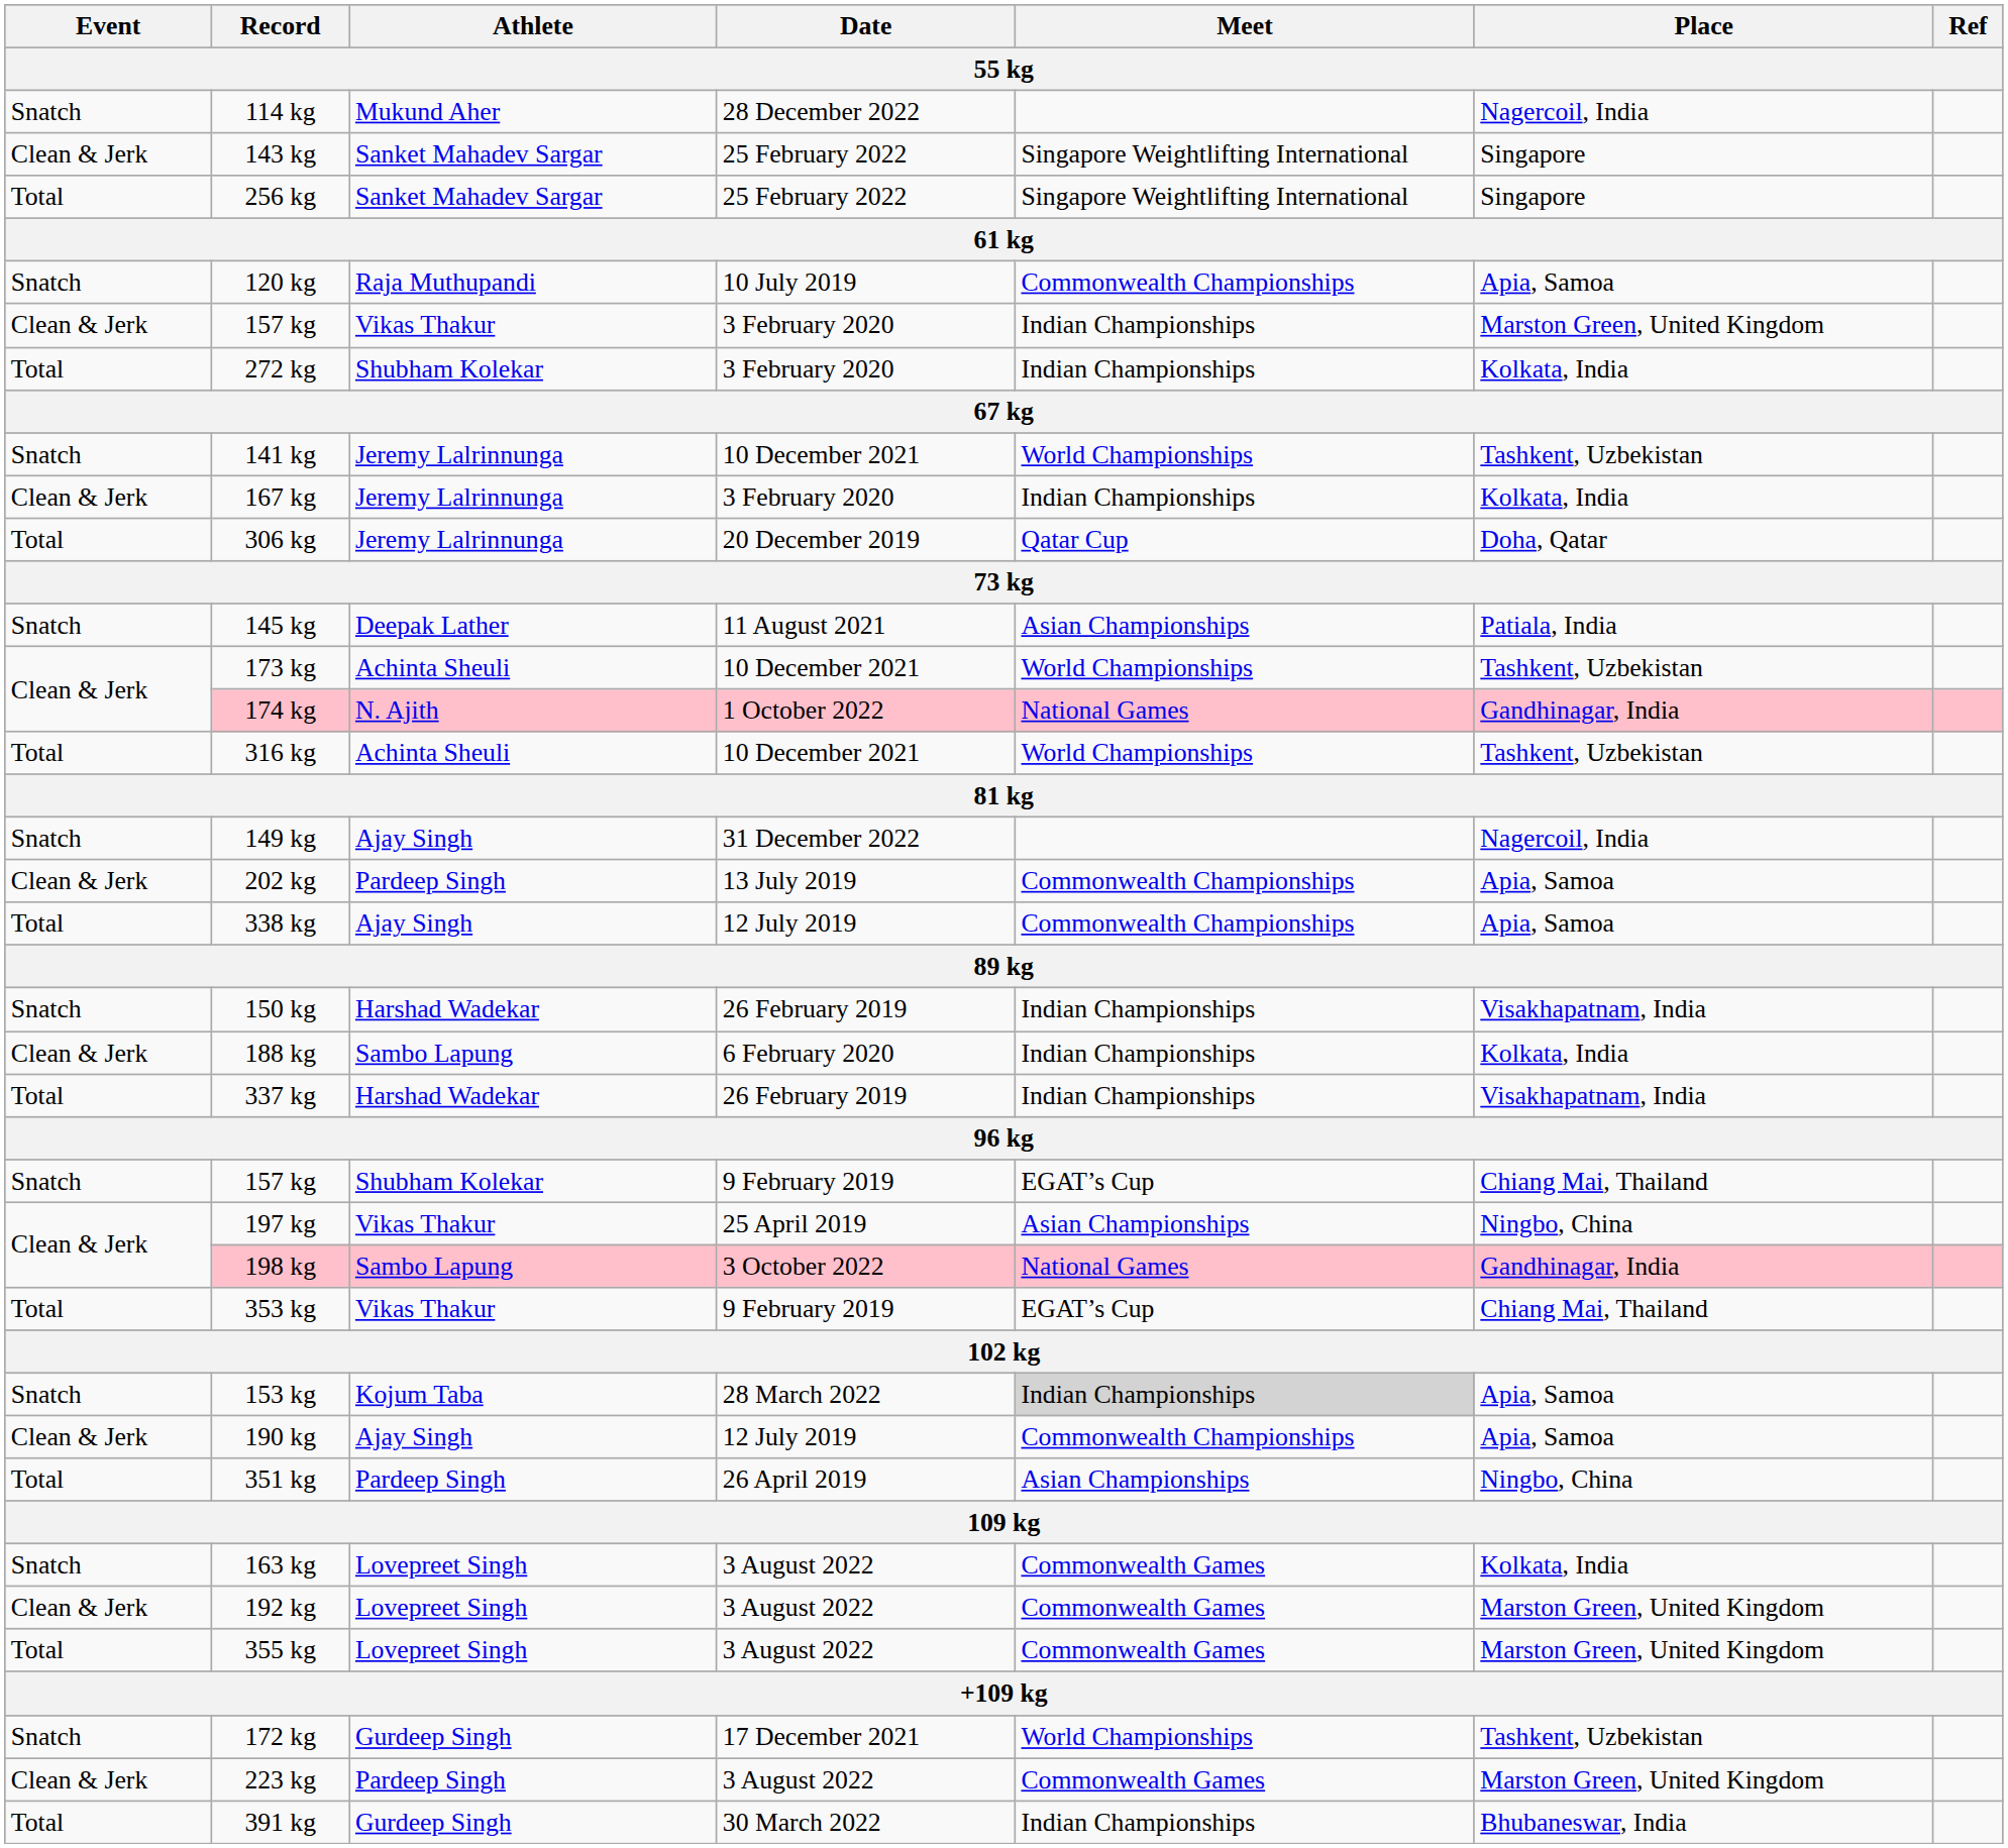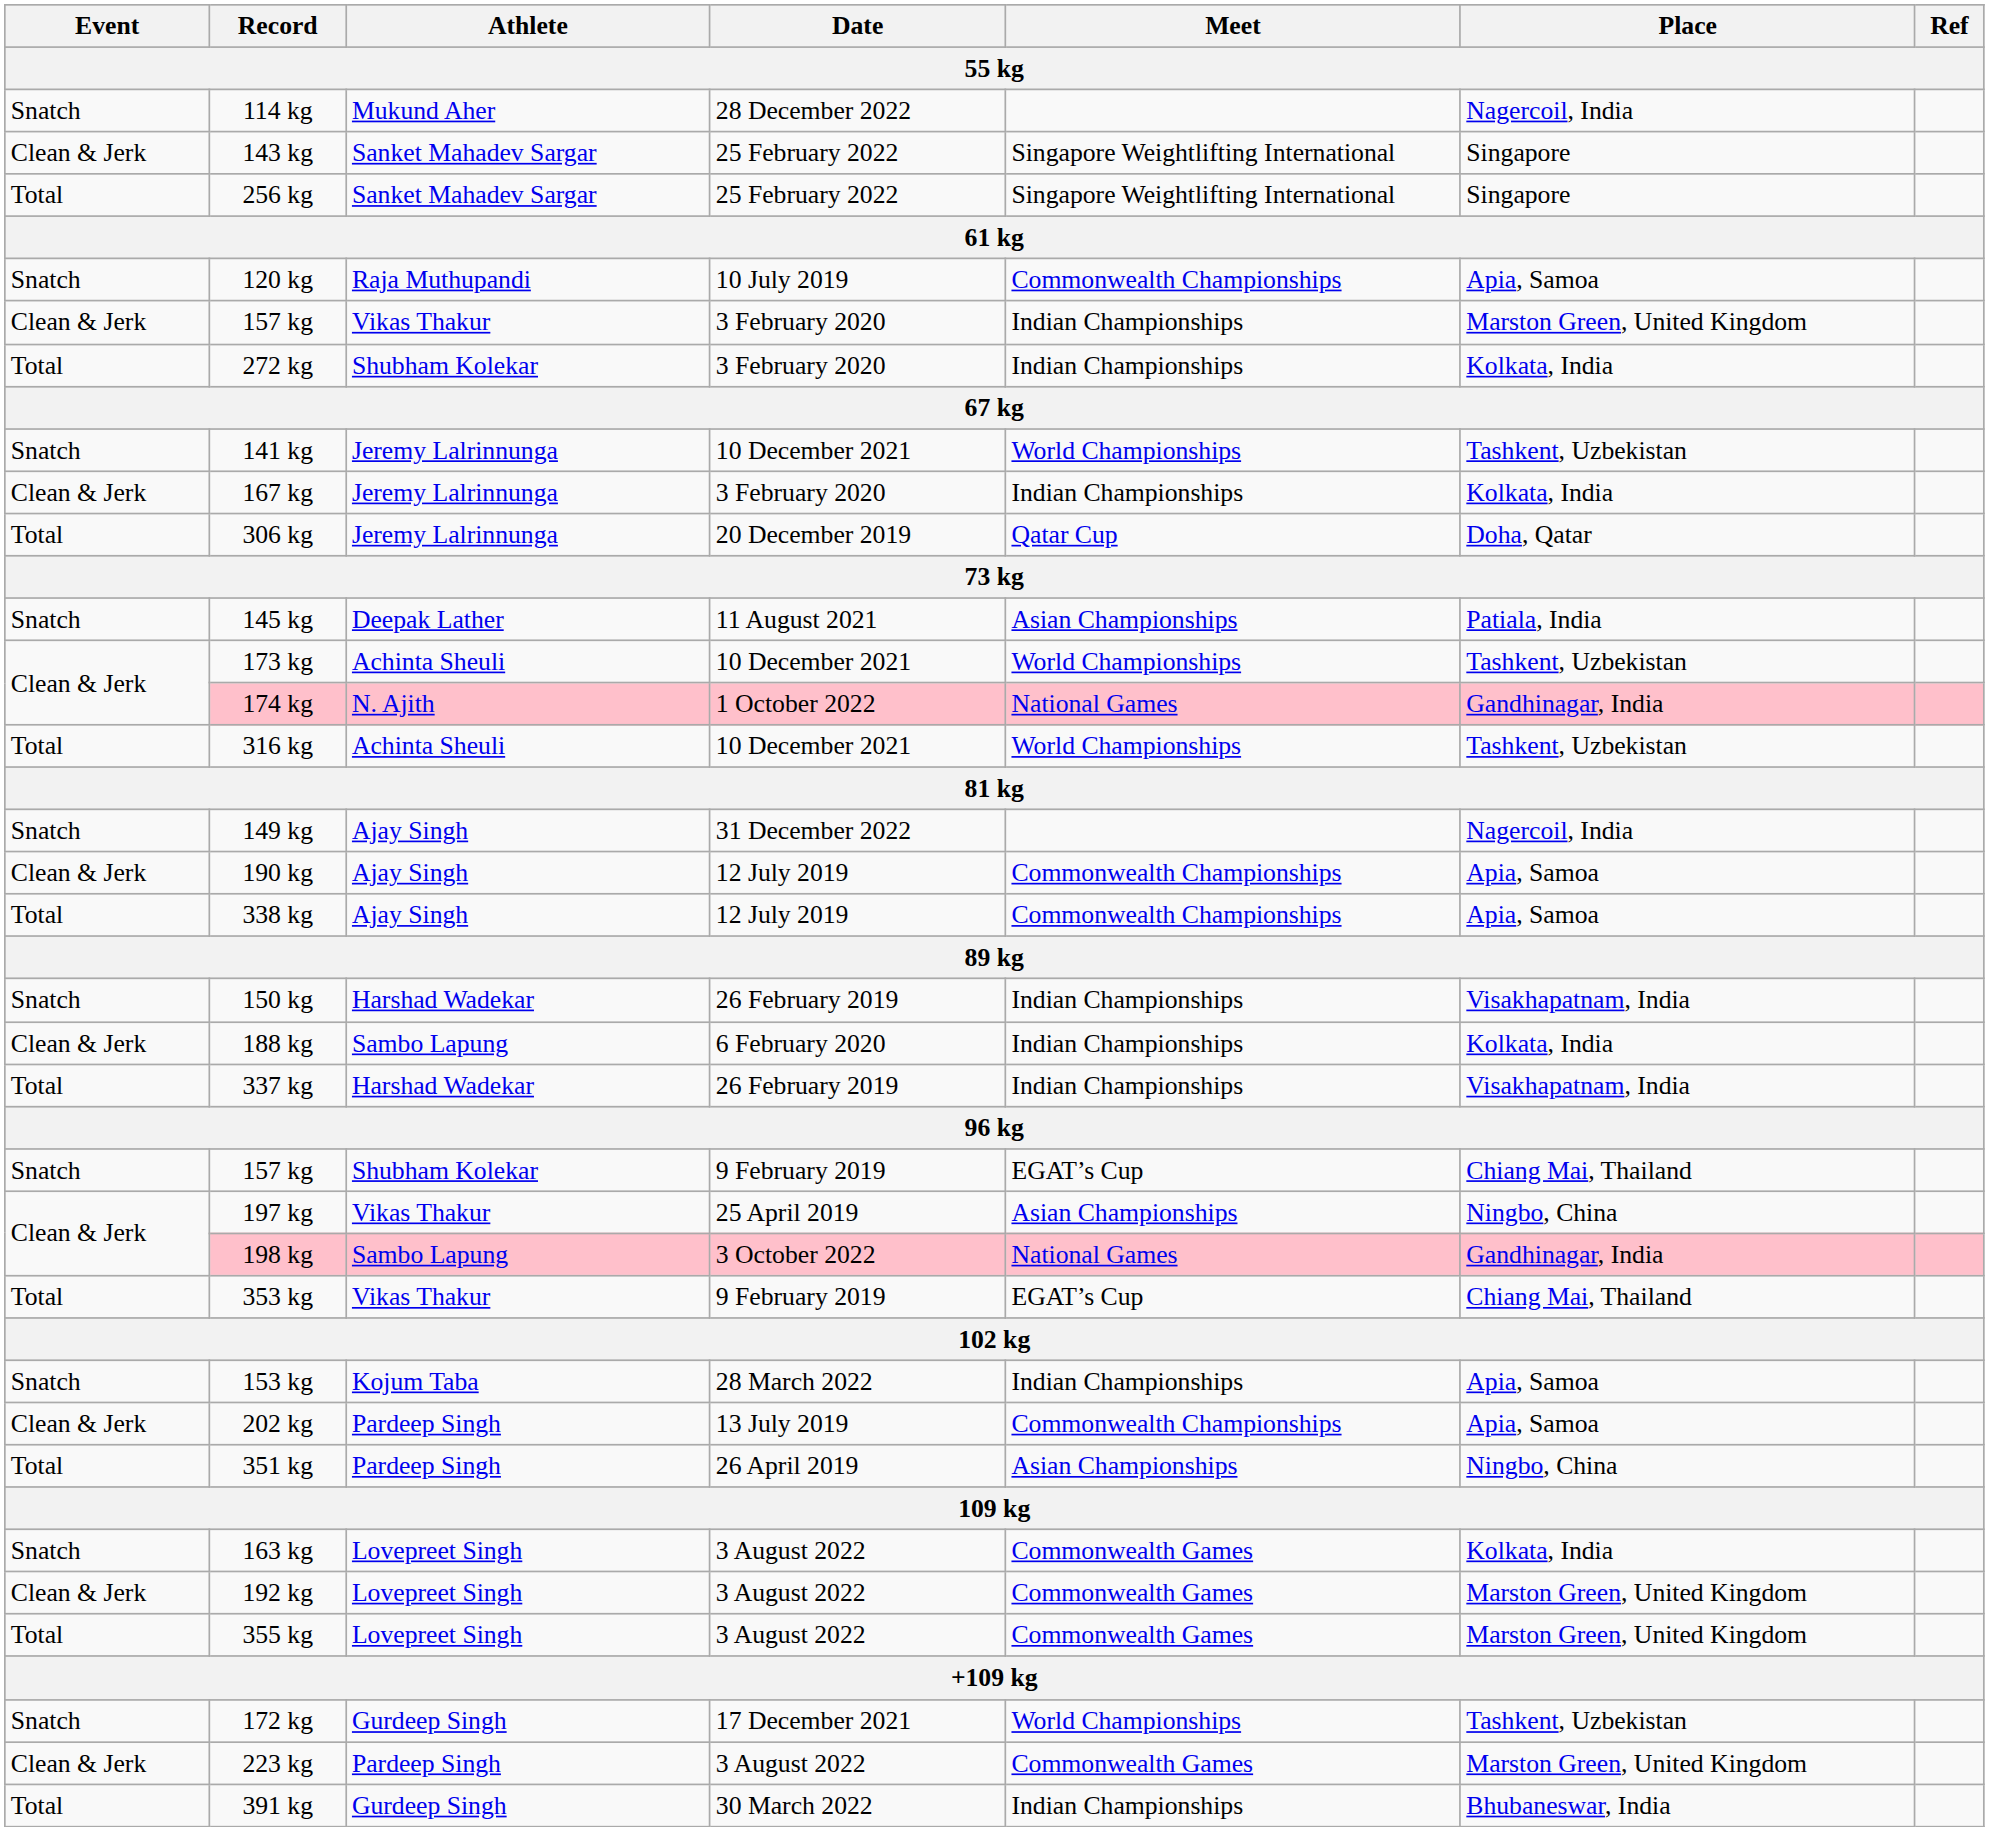 <table class="wikitable" style="font-size:95%;">
 <tr>
 <th width=9%>Event</th>
 <th width=6%>Record</th>
 <th width=16%>Athlete</th>
 <th width=13%>Date</th>
 <th width=20%>Meet</th>
 <th width=20%>Place</th>
 <th width=3%>Ref</th>
 </tr>
 <tr bgcolor="#DDDDDD">
 <th colspan="7">55 kg</th>
 </tr>
 <tr>
 <td>Snatch</td>
 <td align="center">114 kg</td>
 <td><a href='#'>Mukund Aher</a></td>
 <td>28 December 2022</td>
 <td></td>
 <td><a href='#'>Nagercoil</a>, India</td>
 <td></td>
 </tr>
 <tr>
 <td>Clean & Jerk</td>
 <td align="center">143 kg</td>
 <td><a href='#'>Sanket Mahadev Sargar</a></td>
 <td>25 February 2022</td>
 <td>Singapore Weightlifting International</td>
 <td>Singapore</td>
 <td></td>
 </tr>
 <tr>
 <td>Total</td>
 <td align="center">256 kg</td>
 <td><a href='#'>Sanket Mahadev Sargar</a></td>
 <td>25 February 2022</td>
 <td>Singapore Weightlifting International</td>
 <td>Singapore</td>
 <td></td>
 </tr>
 <tr bgcolor="#DDDDDD">
 <th colspan="7">61 kg</th>
 </tr>
 <tr>
 <td>Snatch</td>
 <td align="center">120 kg</td>
 <td><a href='#'>Raja Muthupandi</a></td>
 <td>10 July 2019</td>
 <td><a href='#'>Commonwealth Championships</a></td>
 <td><a href='#'>Apia</a>, Samoa</td>
 <td></td>
 </tr>
 <tr>
 <td>Clean & Jerk</td>
 <td align="center">157 kg</td>
 <td><a href='#'>Vikas Thakur</a></td>
 <td>3 February 2020</td>
 <td>Indian Championships</td>
 <td><a href='#'>Marston Green</a>, United Kingdom</td>
 <td></td>
 </tr>
 <tr>
 <td>Total</td>
 <td align="center">272 kg</td>
 <td><a href='#'>Shubham Kolekar</a></td>
 <td>3 February 2020</td>
 <td>Indian Championships</td>
 <td><a href='#'>Kolkata</a>, India</td>
 <td></td>
 </tr>
 <tr bgcolor="#DDDDDD">
 <th colspan="7">67 kg</th>
 </tr>
 <tr>
 <td>Snatch</td>
 <td align="center">141 kg</td>
 <td><a href='#'>Jeremy Lalrinnunga</a></td>
 <td>10 December 2021</td>
 <td><a href='#'>World Championships</a></td>
 <td><a href='#'>Tashkent</a>, Uzbekistan</td>
 <td></td>
 </tr>
 <tr>
 <td>Clean & Jerk</td>
 <td align="center">167 kg</td>
 <td><a href='#'>Jeremy Lalrinnunga</a></td>
 <td>3 February 2020</td>
 <td>Indian Championships</td>
 <td><a href='#'>Kolkata</a>, India</td>
 <td></td>
 </tr>
 <tr>
 <td>Total</td>
 <td align="center">306 kg</td>
 <td><a href='#'>Jeremy Lalrinnunga</a></td>
 <td>20 December 2019</td>
 <td><a href='#'>Qatar Cup</a></td>
 <td><a href='#'>Doha</a>, Qatar</td>
 <td></td>
 </tr>
 <tr bgcolor="#DDDDDD">
 <th colspan="7">73 kg</th>
 </tr>
 <tr>
 <td>Snatch</td>
 <td align="center">145 kg</td>
 <td><a href='#'>Deepak Lather</a></td>
 <td>11 August 2021</td>
 <td><a href='#'>Asian Championships</a></td>
 <td><a href='#'>Patiala</a>, India</td>
 <td></td>
 </tr>
 <tr>
 <td rowspan=2>Clean & Jerk</td>
 <td align="center">173 kg</td>
 <td><a href='#'>Achinta Sheuli</a></td>
 <td>10 December 2021</td>
 <td><a href='#'>World Championships</a></td>
 <td><a href='#'>Tashkent</a>, Uzbekistan</td>
 <td></td>
 </tr>
 <tr style="background:pink">
 <td align="center">174 kg</td>
 <td><a href='#'>N. Ajith</a></td>
 <td>1 October 2022</td>
 <td><a href='#'>National Games</a></td>
 <td><a href='#'>Gandhinagar</a>, India</td>
 <td></td>
 </tr>
 <tr>
 <td>Total</td>
 <td align="center">316 kg</td>
 <td><a href='#'>Achinta Sheuli</a></td>
 <td>10 December 2021</td>
 <td><a href='#'>World Championships</a></td>
 <td><a href='#'>Tashkent</a>, Uzbekistan</td>
 <td></td>
 </tr>
 <tr bgcolor="#DDDDDD">
 <th colspan="7">81 kg</th>
 </tr>
 <tr>
 <td>Snatch</td>
 <td align="center">149 kg</td>
 <td><a href='#'>Ajay Singh</a></td>
 <td>31 December 2022</td>
 <td></td>
 <td><a href='#'>Nagercoil</a>, India</td>
 <td></td>
 </tr>
 <tr>
 <td>Clean & Jerk</td>
-<td align="center">202 kg</td>
-<td><a href='#'>Pardeep Singh</a></td>
-<td>13 July 2019</td>
+<td align="center">190 kg</td>
+<td><a href='#'>Ajay Singh</a></td>
+<td>12 July 2019</td>
 <td><a href='#'>Commonwealth Championships</a></td>
 <td><a href='#'>Apia</a>, Samoa</td>
 <td></td>
 </tr>
 <tr>
 <td>Total</td>
 <td align="center">338 kg</td>
 <td><a href='#'>Ajay Singh</a></td>
 <td>12 July 2019</td>
 <td><a href='#'>Commonwealth Championships</a></td>
 <td><a href='#'>Apia</a>, Samoa</td>
 <td></td>
 </tr>
 <tr bgcolor="#DDDDDD">
 <th colspan="7">89 kg</th>
 </tr>
 <tr>
 <td>Snatch</td>
 <td align="center">150 kg</td>
 <td><a href='#'>Harshad Wadekar</a></td>
 <td>26 February 2019</td>
 <td>Indian Championships</td>
 <td><a href='#'>Visakhapatnam</a>, India</td>
 <td></td>
 </tr>
 <tr>
 <td>Clean & Jerk</td>
 <td align="center">188 kg</td>
 <td><a href='#'>Sambo Lapung</a></td>
 <td>6 February 2020</td>
 <td>Indian Championships</td>
 <td><a href='#'>Kolkata</a>, India</td>
 <td></td>
 </tr>
 <tr>
 <td>Total</td>
 <td align="center">337 kg</td>
 <td><a href='#'>Harshad Wadekar</a></td>
 <td>26 February 2019</td>
 <td>Indian Championships</td>
 <td><a href='#'>Visakhapatnam</a>, India</td>
 <td></td>
 </tr>
 <tr bgcolor="#DDDDDD">
 <th colspan="7">96 kg</th>
 </tr>
 <tr>
 <td>Snatch</td>
 <td align="center">157 kg</td>
 <td><a href='#'>Shubham Kolekar</a></td>
 <td>9 February 2019</td>
 <td>EGAT’s Cup</td>
 <td><a href='#'>Chiang Mai</a>, Thailand</td>
 <td></td>
 </tr>
 <tr>
 <td rowspan=2>Clean & Jerk</td>
 <td align="center">197 kg</td>
 <td><a href='#'>Vikas Thakur</a></td>
 <td>25 April 2019</td>
 <td><a href='#'>Asian Championships</a></td>
 <td><a href='#'>Ningbo</a>, China</td>
 <td></td>
 </tr>
 <tr style="background:pink">
 <td align="center">198 kg</td>
 <td><a href='#'>Sambo Lapung</a></td>
 <td>3 October 2022</td>
 <td><a href='#'>National Games</a></td>
 <td><a href='#'>Gandhinagar</a>, India</td>
 <td></td>
 </tr>
 <tr>
 <td>Total</td>
 <td align="center">353 kg</td>
 <td><a href='#'>Vikas Thakur</a></td>
 <td>9 February 2019</td>
 <td>EGAT’s Cup</td>
 <td><a href='#'>Chiang Mai</a>, Thailand</td>
 <td></td>
 </tr>
 <tr bgcolor="#DDDDDD">
 <th colspan="7">102 kg</th>
 </tr>
 <tr>
 <td>Snatch</td>
 <td align="center">153 kg</td>
 <td><a href='#'>Kojum Taba</a></td>
 <td>28 March 2022</td>
-<td style="background: lightgrey;">Indian Championships</td>
+<td>Indian Championships</td>
 <td><a href='#'>Apia</a>, Samoa</td>
 <td></td>
 </tr>
 <tr>
 <td>Clean & Jerk</td>
-<td align="center">190 kg</td>
-<td><a href='#'>Ajay Singh</a></td>
-<td>12 July 2019</td>
+<td align="center">202 kg</td>
+<td><a href='#'>Pardeep Singh</a></td>
+<td>13 July 2019</td>
 <td><a href='#'>Commonwealth Championships</a></td>
 <td><a href='#'>Apia</a>, Samoa</td>
 <td></td>
 </tr>
 <tr>
 <td>Total</td>
 <td align="center">351 kg</td>
 <td><a href='#'>Pardeep Singh</a></td>
 <td>26 April 2019</td>
 <td><a href='#'>Asian Championships</a></td>
 <td><a href='#'>Ningbo</a>, China</td>
 <td></td>
 </tr>
 <tr bgcolor="#DDDDDD">
 <th colspan="7">109 kg</th>
 </tr>
 <tr>
 <td>Snatch</td>
 <td align="center">163 kg</td>
 <td><a href='#'>Lovepreet Singh</a></td>
 <td>3 August 2022</td>
 <td><a href='#'>Commonwealth Games</a></td>
 <td><a href='#'>Kolkata</a>, India</td>
 <td></td>
 </tr>
 <tr>
 <td>Clean & Jerk</td>
 <td align="center">192 kg</td>
 <td><a href='#'>Lovepreet Singh</a></td>
 <td>3 August 2022</td>
 <td><a href='#'>Commonwealth Games</a></td>
 <td><a href='#'>Marston Green</a>, United Kingdom</td>
 <td></td>
 </tr>
 <tr>
 <td>Total</td>
 <td align="center">355 kg</td>
 <td><a href='#'>Lovepreet Singh</a></td>
 <td>3 August 2022</td>
 <td><a href='#'>Commonwealth Games</a></td>
 <td><a href='#'>Marston Green</a>, United Kingdom</td>
 <td></td>
 </tr>
 <tr bgcolor="#DDDDDD">
 <th colspan="7">+109 kg</th>
 </tr>
 <tr>
 <td>Snatch</td>
 <td align="center">172 kg</td>
 <td><a href='#'>Gurdeep Singh</a></td>
 <td>17 December 2021</td>
 <td><a href='#'>World Championships</a></td>
 <td><a href='#'>Tashkent</a>, Uzbekistan</td>
 <td></td>
 </tr>
 <tr>
 <td>Clean & Jerk</td>
 <td align="center">223 kg</td>
 <td><a href='#'>Pardeep Singh</a></td>
 <td>3 August 2022</td>
 <td><a href='#'>Commonwealth Games</a></td>
 <td><a href='#'>Marston Green</a>, United Kingdom</td>
 <td></td>
 </tr>
 <tr>
 <td>Total</td>
 <td align="center">391 kg</td>
 <td><a href='#'>Gurdeep Singh</a></td>
 <td>30 March 2022</td>
 <td>Indian Championships</td>
 <td><a href='#'>Bhubaneswar</a>, India</td>
 <td></td>
 </tr>
 </table>
